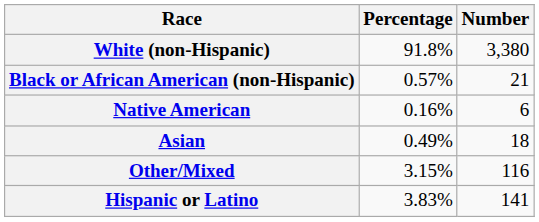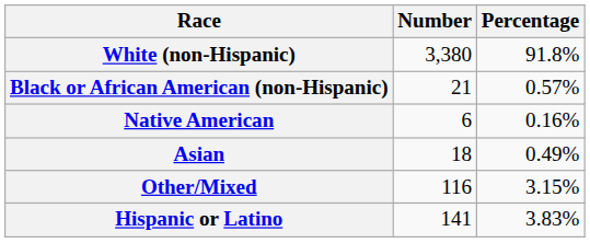 <table class="wikitable" style="text-align:right">
 <tr>
 <th scope="col">Race</th>
+<th scope="col">Number</th>
 <th scope="col">Percentage</th>
-<th scope="col">Number</th>
 </tr>
 <tr>
 <th scope="row"><a href='#'>White</a> (non-Hispanic)</th>
+<td>3,380</td>
 <td>91.8%</td>
-<td>3,380</td>
 </tr>
 <tr>
 <th scope="row"><a href='#'>Black or African American</a> (non-Hispanic)</th>
+<td>21</td>
 <td>0.57%</td>
-<td>21</td>
 </tr>
 <tr>
 <th scope="row"><a href='#'>Native American</a></th>
+<td>6</td>
 <td>0.16%</td>
-<td>6</td>
 </tr>
 <tr>
 <th scope="row"><a href='#'>Asian</a></th>
+<td>18</td>
 <td>0.49%</td>
-<td>18</td>
 </tr>
 <tr>
 <th scope="row"><a href='#'>Other/Mixed</a></th>
+<td>116</td>
 <td>3.15%</td>
-<td>116</td>
 </tr>
 <tr>
 <th scope="row"><a href='#'>Hispanic</a> or <a href='#'>Latino</a></th>
+<td>141</td>
 <td>3.83%</td>
-<td>141</td>
 </tr>
 </table>
